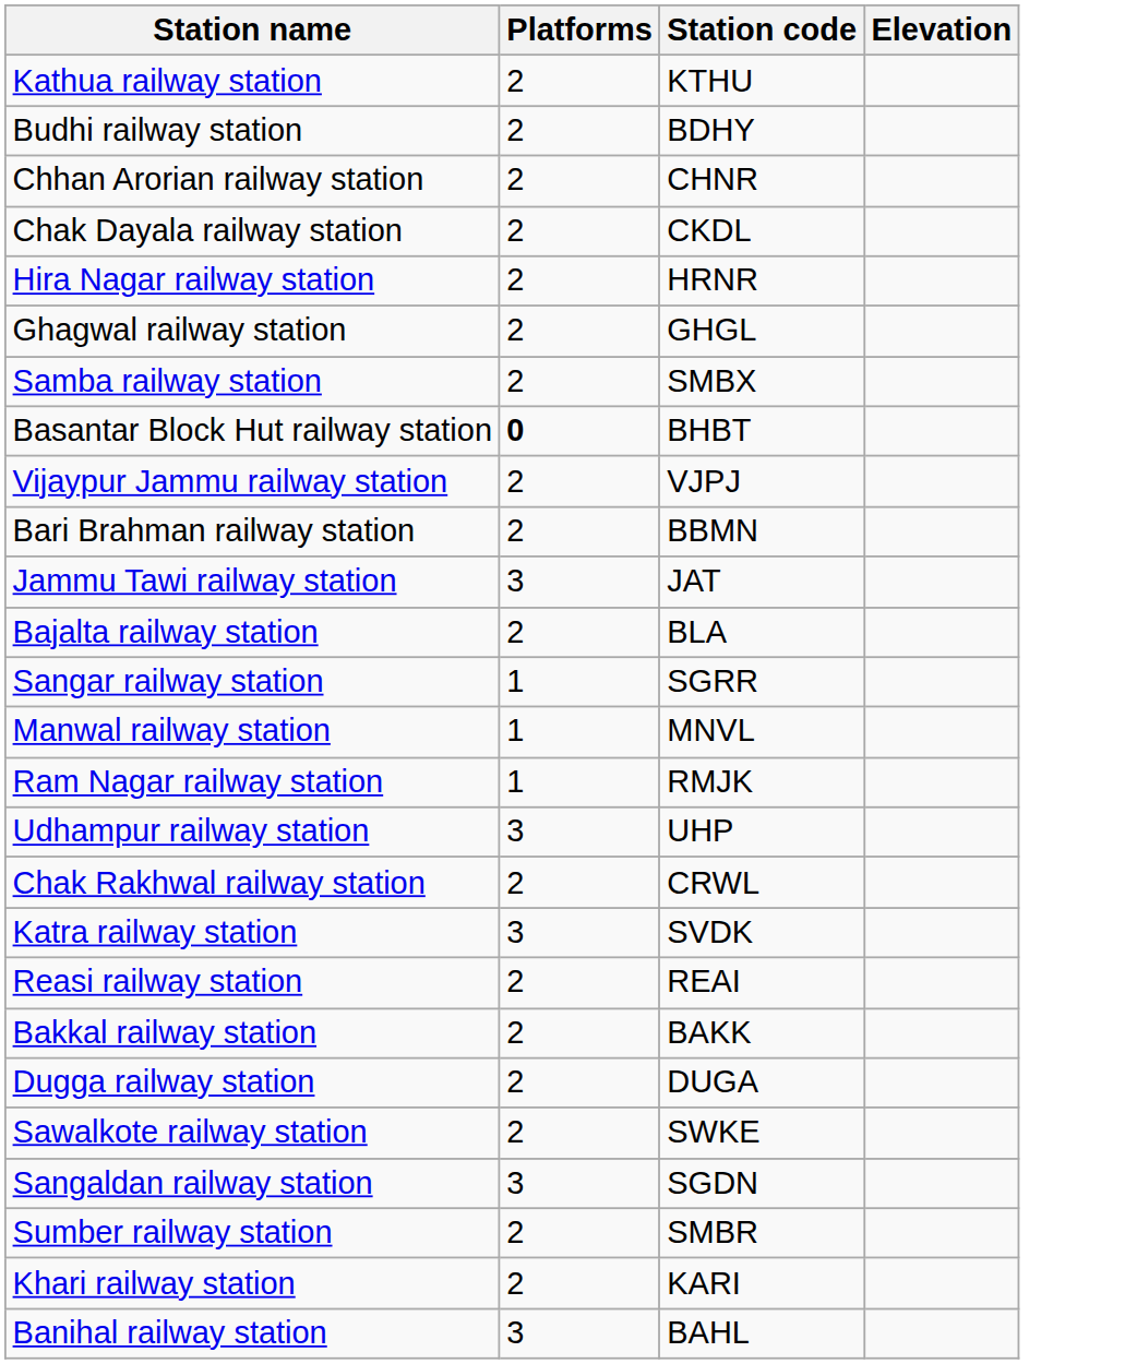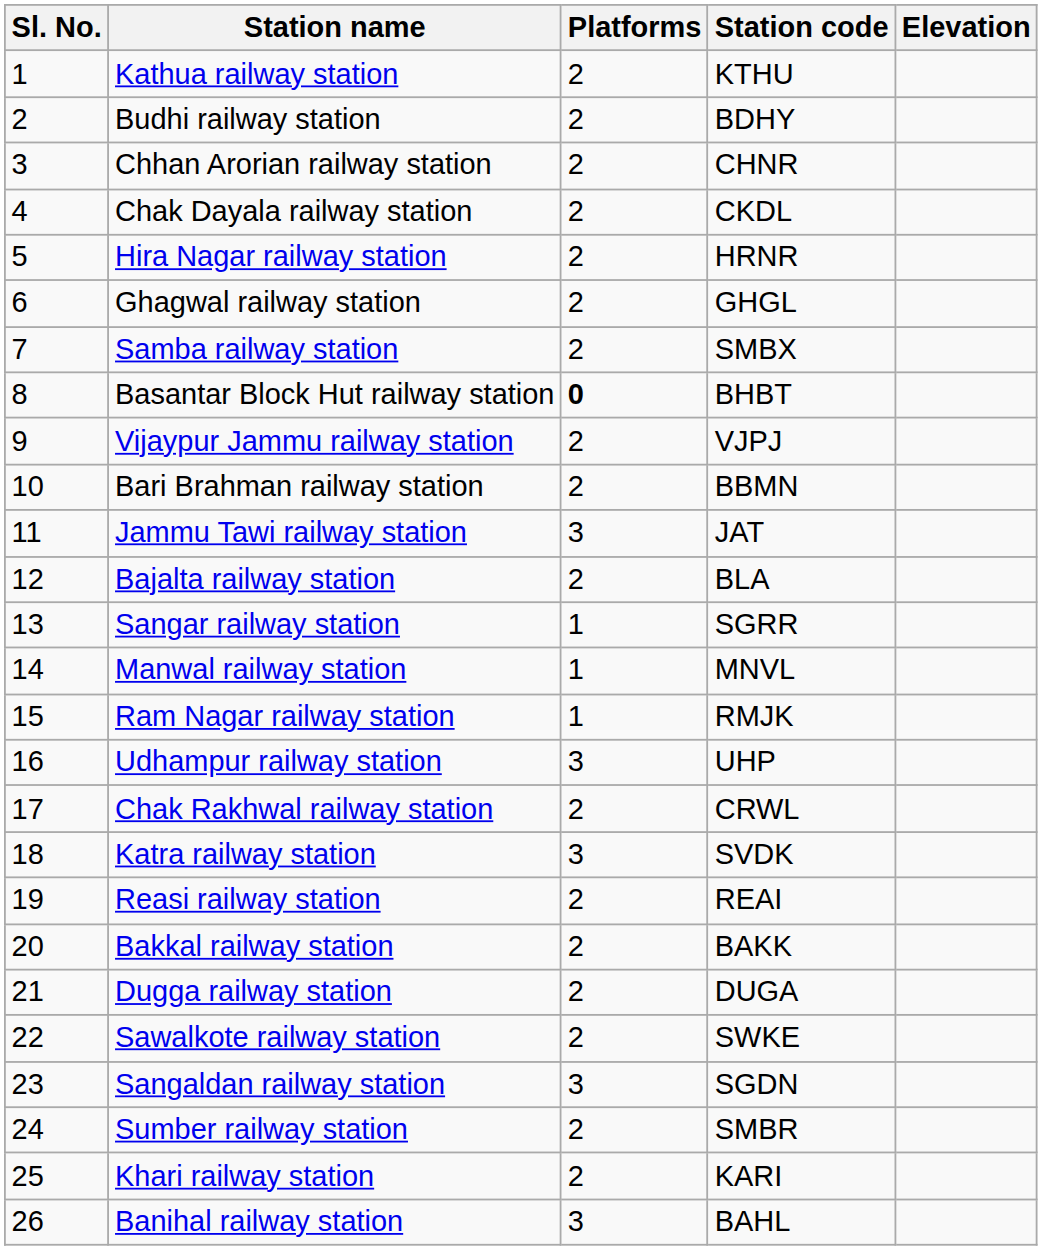 <table class="sortable wikitable">
 <tr>
+<th>Sl. No.</th>
 <th>Station name</th>
 <th>Platforms</th>
 <th>Station code</th>
 <th>Elevation</th>
 </tr>
 <tr>
+<td>1</td>
 <td><a href='#'>Kathua railway station</a></td>
 <td>2</td>
 <td>KTHU</td>
 <td></td>
 </tr>
 <tr>
+<td>2</td>
 <td>Budhi railway station</td>
 <td>2</td>
 <td>BDHY</td>
 <td></td>
 </tr>
 <tr>
+<td>3</td>
 <td>Chhan Arorian railway station</td>
 <td>2</td>
 <td>CHNR</td>
 <td></td>
 </tr>
 <tr>
+<td>4</td>
 <td>Chak Dayala railway station</td>
 <td>2</td>
 <td>CKDL</td>
 <td></td>
 </tr>
 <tr>
+<td>5</td>
 <td><a href='#'>Hira Nagar railway station</a></td>
 <td>2</td>
 <td>HRNR</td>
 <td></td>
 </tr>
 <tr>
+<td>6</td>
 <td>Ghagwal railway station</td>
 <td>2</td>
 <td>GHGL</td>
 <td></td>
 </tr>
 <tr>
+<td>7</td>
 <td><a href='#'>Samba railway station</a></td>
 <td>2</td>
 <td>SMBX</td>
 <td></td>
 </tr>
 <tr>
+<td>8</td>
 <td>Basantar Block Hut railway station</td>
 <td><strong>0</strong></td>
 <td>BHBT</td>
 <td></td>
 </tr>
 <tr>
+<td>9</td>
 <td><a href='#'>Vijaypur Jammu railway station</a></td>
 <td>2</td>
 <td>VJPJ</td>
 <td></td>
 </tr>
 <tr>
+<td>10</td>
 <td>Bari Brahman railway station</td>
 <td>2</td>
 <td>BBMN</td>
 <td></td>
 </tr>
 <tr>
+<td>11</td>
 <td><a href='#'>Jammu Tawi railway station</a></td>
 <td>3</td>
 <td>JAT</td>
 <td></td>
 </tr>
 <tr>
+<td>12</td>
 <td><a href='#'>Bajalta railway station</a></td>
 <td>2</td>
 <td>BLA</td>
 <td></td>
 </tr>
 <tr>
+<td>13</td>
 <td><a href='#'>Sangar railway station</a></td>
 <td>1</td>
 <td>SGRR</td>
 <td></td>
 </tr>
 <tr>
+<td>14</td>
 <td><a href='#'>Manwal railway station</a></td>
 <td>1</td>
 <td>MNVL</td>
 <td></td>
 </tr>
 <tr>
+<td>15</td>
 <td><a href='#'>Ram Nagar railway station</a></td>
 <td>1</td>
 <td>RMJK</td>
 <td></td>
 </tr>
 <tr>
+<td>16</td>
 <td><a href='#'>Udhampur railway station</a></td>
 <td>3</td>
 <td>UHP</td>
 <td></td>
 </tr>
 <tr>
+<td>17</td>
 <td><a href='#'>Chak Rakhwal railway station</a></td>
 <td>2</td>
 <td>CRWL</td>
 <td></td>
 </tr>
 <tr>
+<td>18</td>
 <td><a href='#'>Katra railway station</a></td>
 <td>3</td>
 <td>SVDK</td>
 <td></td>
 </tr>
 <tr>
+<td>19</td>
 <td><a href='#'>Reasi railway station</a></td>
 <td>2</td>
 <td>REAI</td>
 <td></td>
 </tr>
 <tr>
+<td>20</td>
 <td><a href='#'>Bakkal railway station</a></td>
 <td>2</td>
 <td>BAKK</td>
 <td></td>
 </tr>
 <tr>
+<td>21</td>
 <td><a href='#'>Dugga railway station</a></td>
 <td>2</td>
 <td>DUGA</td>
 <td></td>
 </tr>
 <tr>
+<td>22</td>
 <td><a href='#'>Sawalkote railway station</a></td>
 <td>2</td>
 <td>SWKE</td>
 <td></td>
 </tr>
 <tr>
+<td>23</td>
 <td><a href='#'>Sangaldan railway station</a></td>
 <td>3</td>
 <td>SGDN</td>
 <td></td>
 </tr>
 <tr>
+<td>24</td>
 <td><a href='#'>Sumber railway station</a></td>
 <td>2</td>
 <td>SMBR</td>
 <td></td>
 </tr>
 <tr>
+<td>25</td>
 <td><a href='#'>Khari railway station</a></td>
 <td>2</td>
 <td>KARI</td>
 <td></td>
 </tr>
 <tr>
+<td>26</td>
 <td><a href='#'>Banihal railway station</a></td>
 <td>3</td>
 <td>BAHL</td>
 <td></td>
 </tr>
 </table>
